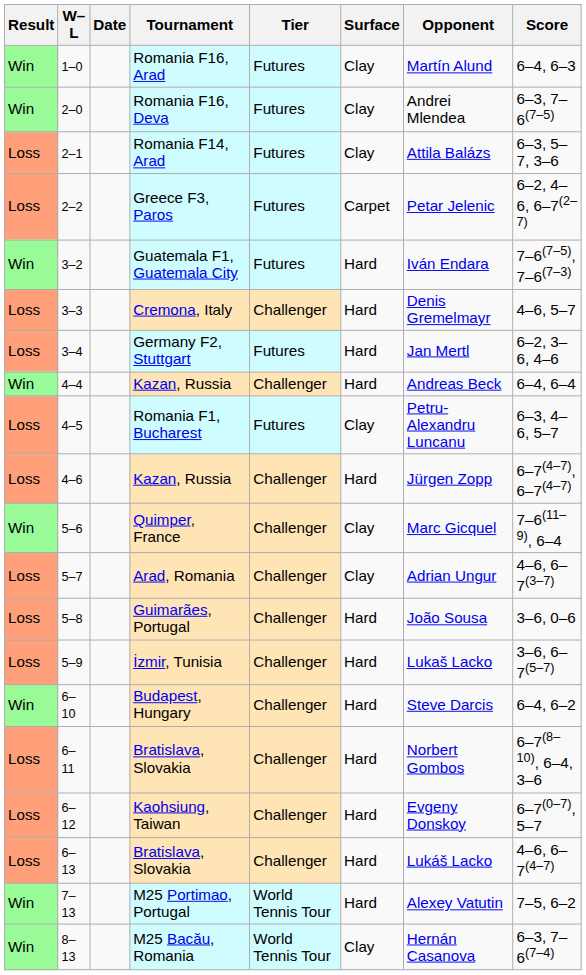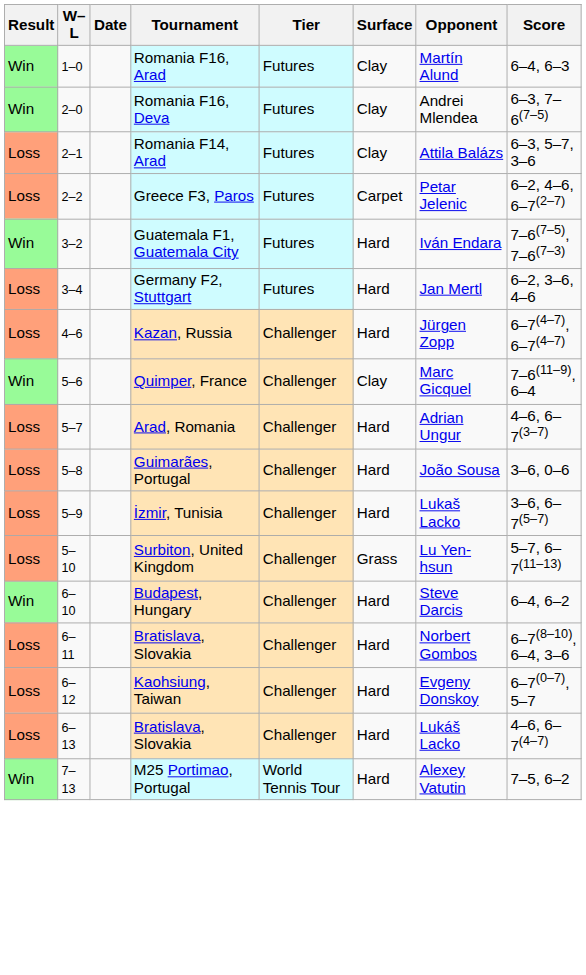 <table class="sortable wikitable">
 <tr>
 <th>Result</th>
 <th class="unsortable">W–L</th>
 <th>Date</th>
 <th>Tournament</th>
 <th>Tier</th>
 <th>Surface</th>
 <th>Opponent</th>
 <th class="unsortable">Score</th>
 </tr>
 <tr>
 <td bgcolor=98FB98>Win</td>
 <td><small>1–0</small></td>
 <td></td>
 <td style="background:#cffcff;">Romania F16, <a href='#'>Arad</a></td>
 <td style="background:#cffcff;">Futures</td>
 <td>Clay</td>
 <td> <a href='#'>Martín Alund</a></td>
 <td>6–4, 6–3</td>
 </tr>
 <tr>
 <td bgcolor=98FB98>Win</td>
 <td><small>2–0</small></td>
 <td></td>
 <td style="background:#cffcff;">Romania F16, <a href='#'>Deva</a></td>
 <td style="background:#cffcff;">Futures</td>
 <td>Clay</td>
 <td> Andrei Mlendea</td>
 <td>6–3, 7–6<sup>(7–5)</sup></td>
 </tr>
 <tr>
 <td bgcolor=FFA07A>Loss</td>
 <td><small>2–1</small></td>
 <td></td>
 <td style="background:#cffcff;">Romania F14, <a href='#'>Arad</a></td>
 <td style="background:#cffcff;">Futures</td>
 <td>Clay</td>
 <td> <a href='#'>Attila Balázs</a></td>
 <td>6–3, 5–7, 3–6</td>
 </tr>
 <tr>
 <td bgcolor=FFA07A>Loss</td>
 <td><small>2–2</small></td>
 <td></td>
 <td style="background:#cffcff;">Greece F3, <a href='#'>Paros</a></td>
 <td style="background:#cffcff;">Futures</td>
 <td>Carpet</td>
 <td> <a href='#'>Petar Jelenic</a></td>
 <td>6–2, 4–6, 6–7<sup>(2–7)</sup></td>
 </tr>
 <tr>
 <td bgcolor=98FB98>Win</td>
 <td><small>3–2</small></td>
 <td></td>
 <td style="background:#cffcff;">Guatemala F1, <a href='#'>Guatemala City</a></td>
 <td style="background:#cffcff;">Futures</td>
 <td>Hard</td>
 <td> <a href='#'>Iván Endara</a></td>
 <td>7–6<sup>(7–5)</sup>, 7–6<sup>(7–3)</sup></td>
 </tr>
 <tr>
 <td bgcolor=FFA07A>Loss</td>
-<td><small>3–3</small></td>
-<td><a href='#'></a></td>
-<td style="background:moccasin;"><a href='#'>Cremona</a>, Italy</td>
-<td style="background:moccasin;">Challenger</td>
-<td>Hard</td>
-<td> <a href='#'>Denis Gremelmayr</a></td>
-<td>4–6, 5–7</td>
-</tr>
-<tr>
-<td bgcolor=FFA07A>Loss</td>
 <td><small>3–4</small></td>
 <td></td>
 <td style="background:#cffcff;">Germany F2, <a href='#'>Stuttgart</a></td>
 <td style="background:#cffcff;">Futures</td>
 <td>Hard</td>
 <td> <a href='#'>Jan Mertl</a></td>
 <td>6–2, 3–6, 4–6</td>
-</tr>
-<tr>
-<td bgcolor=98FB98>Win</td>
-<td><small>4–4</small></td>
-<td><a href='#'></a></td>
-<td style="background:moccasin;"><a href='#'>Kazan</a>, Russia</td>
-<td style="background:moccasin;">Challenger</td>
-<td>Hard</td>
-<td> <a href='#'>Andreas Beck</a></td>
-<td>6–4, 6–4</td>
-</tr>
-<tr>
-<td bgcolor=FFA07A>Loss</td>
-<td><small>4–5</small></td>
-<td></td>
-<td style="background:#cffcff;">Romania F1, <a href='#'>Bucharest</a></td>
-<td style="background:#cffcff;">Futures</td>
-<td>Clay</td>
-<td> <a href='#'>Petru-Alexandru Luncanu</a></td>
-<td>6–3, 4–6, 5–7</td>
 </tr>
 <tr>
 <td bgcolor=FFA07A>Loss</td>
 <td><small>4–6</small></td>
 <td><a href='#'></a></td>
 <td style="background:moccasin;"><a href='#'>Kazan</a>, Russia</td>
 <td style="background:moccasin;">Challenger</td>
 <td>Hard</td>
 <td> <a href='#'>Jürgen Zopp</a></td>
 <td>6–7<sup>(4–7)</sup>, 6–7<sup>(4–7)</sup></td>
 </tr>
 <tr>
 <td bgcolor=98FB98>Win</td>
 <td><small>5–6</small></td>
 <td><a href='#'></a></td>
 <td style="background:moccasin;"><a href='#'>Quimper</a>, France</td>
 <td style="background:moccasin;">Challenger</td>
 <td>Clay</td>
 <td> <a href='#'>Marc Gicquel</a></td>
 <td>7–6<sup>(11–9)</sup>, 6–4</td>
 </tr>
 <tr>
 <td bgcolor=FFA07A>Loss</td>
 <td><small>5–7</small></td>
 <td><a href='#'></a></td>
 <td style="background:moccasin;"><a href='#'>Arad</a>, Romania</td>
 <td style="background:moccasin;">Challenger</td>
-<td>Clay</td>
+<td>Hard</td>
 <td> <a href='#'>Adrian Ungur</a></td>
 <td>4–6, 6–7<sup>(3–7)</sup></td>
 </tr>
 <tr>
 <td bgcolor=FFA07A>Loss</td>
 <td><small>5–8</small></td>
 <td><a href='#'></a></td>
 <td style="background:moccasin;"><a href='#'>Guimarães</a>, Portugal</td>
 <td style="background:moccasin;">Challenger</td>
 <td>Hard</td>
 <td> <a href='#'>João Sousa</a></td>
 <td>3–6, 0–6</td>
 </tr>
 <tr>
 <td bgcolor=FFA07A>Loss</td>
 <td><small>5–9</small></td>
 <td><a href='#'></a></td>
 <td style="background:moccasin;"><a href='#'>İzmir</a>, Tunisia</td>
 <td style="background:moccasin;">Challenger</td>
 <td>Hard</td>
 <td> <a href='#'>Lukaš Lacko</a></td>
 <td>3–6, 6–7<sup>(5–7)</sup></td>
+</tr>
+<tr>
+<td bgcolor=FFA07A>Loss</td>
+<td><small>5–10</small></td>
+<td><a href='#'></a></td>
+<td style="background:moccasin;"><a href='#'>Surbiton</a>, United Kingdom</td>
+<td style="background:moccasin;">Challenger</td>
+<td>Grass</td>
+<td> <a href='#'>Lu Yen-hsun</a></td>
+<td>5–7, 6–7<sup>(11–13)</sup></td>
 </tr>
 <tr>
 <td bgcolor=98FB98>Win</td>
 <td><small>6–10</small></td>
 <td><a href='#'></a></td>
 <td style="background:moccasin;"><a href='#'>Budapest</a>, Hungary</td>
 <td style="background:moccasin;">Challenger</td>
 <td>Hard</td>
 <td> <a href='#'>Steve Darcis</a></td>
 <td>6–4, 6–2</td>
 </tr>
 <tr>
 <td bgcolor=FFA07A>Loss</td>
 <td><small>6–11</small></td>
 <td><a href='#'></a></td>
 <td style="background:moccasin;"><a href='#'>Bratislava</a>, Slovakia</td>
 <td style="background:moccasin;">Challenger</td>
 <td>Hard</td>
 <td> <a href='#'>Norbert Gombos</a></td>
 <td>6–7<sup>(8–10)</sup>, 6–4, 3–6</td>
 </tr>
 <tr>
 <td bgcolor=FFA07A>Loss</td>
 <td><small>6–12</small></td>
 <td><a href='#'></a></td>
 <td style="background:moccasin;"><a href='#'>Kaohsiung</a>, Taiwan</td>
 <td style="background:moccasin;">Challenger</td>
 <td>Hard</td>
 <td> <a href='#'>Evgeny Donskoy</a></td>
 <td>6–7<sup>(0–7)</sup>, 5–7</td>
 </tr>
 <tr>
 <td bgcolor=FFA07A>Loss</td>
 <td><small>6–13</small></td>
 <td><a href='#'></a></td>
 <td style="background:moccasin;"><a href='#'>Bratislava</a>, Slovakia</td>
 <td style="background:moccasin;">Challenger</td>
 <td>Hard</td>
 <td> <a href='#'>Lukáš Lacko</a></td>
 <td>4–6, 6–7<sup>(4–7)</sup></td>
 </tr>
 <tr>
 <td bgcolor=98FB98>Win</td>
 <td><small>7–13</small></td>
 <td></td>
 <td style="background:#cffcff;">M25 <a href='#'>Portimao</a>, Portugal</td>
 <td style="background:#cffcff;">World Tennis Tour</td>
 <td>Hard</td>
 <td> <a href='#'>Alexey Vatutin</a></td>
 <td>7–5, 6–2</td>
 </tr>
-<tr>
-<td bgcolor=98FB98>Win</td>
-<td><small>8–13</small></td>
-<td></td>
-<td style="background:#cffcff;">M25 <a href='#'>Bacău</a>, Romania</td>
-<td style="background:#cffcff;">World Tennis Tour</td>
-<td>Clay</td>
-<td> <a href='#'>Hernán Casanova</a></td>
-<td>6–3, 7–6<sup>(7–4)</sup></td>
-</tr>
 </table>
